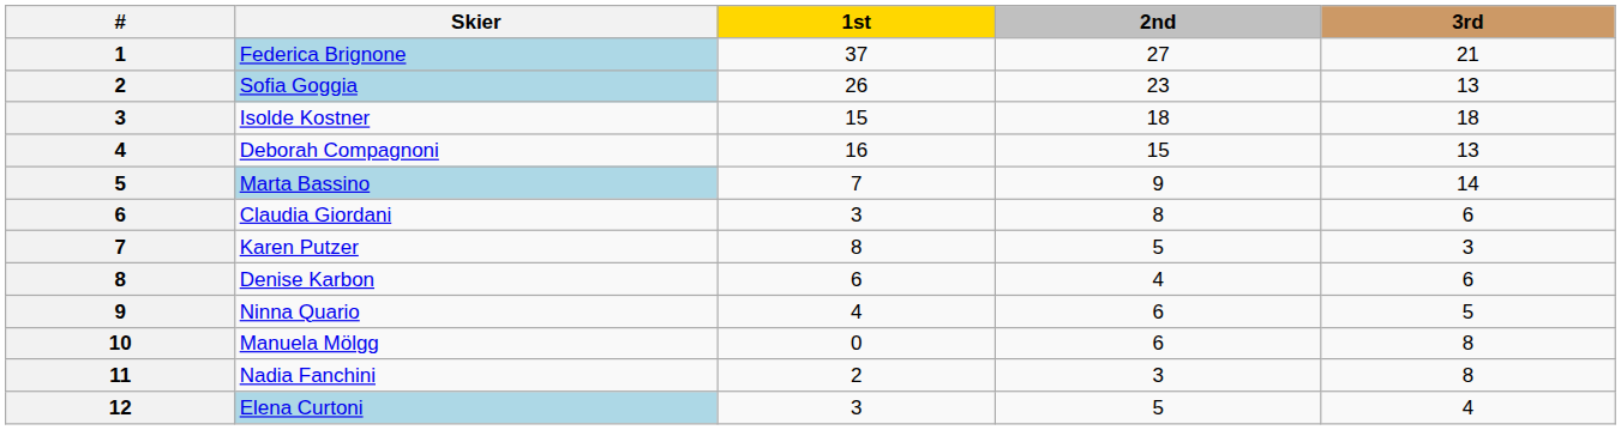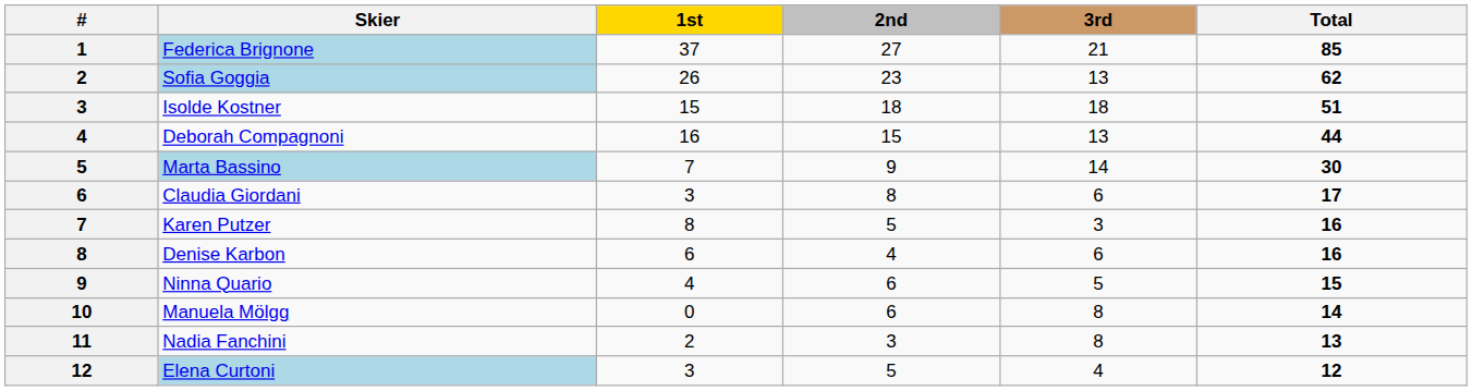 <table class="wikitable" width=90% style="font-size:90%; text-align:center;">
 <tr>
 <th>#</th>
 <th style=width:30%>Skier</th>
 <th style=background:gold; width:8%>1st</th>
 <th style=background:silver; width:8%>2nd</th>
 <th style=background:#cc9966; width:8%>3rd</th>
+<th>Total</th>
 </tr>
 <tr>
 <th>1</th>
 <td bgcolor=lightblue  align=left><a href='#'>Federica Brignone</a></td>
 <td>37</td>
 <td>27</td>
 <td>21</td>
+<td><strong>85</strong></td>
 </tr>
 <tr>
 <th>2</th>
 <td bgcolor=lightblue align=left><a href='#'>Sofia Goggia</a></td>
 <td>26</td>
 <td>23</td>
 <td>13</td>
+<td><strong>62</strong></td>
 </tr>
 <tr>
 <th>3</th>
 <td align=left><a href='#'>Isolde Kostner</a></td>
 <td>15</td>
 <td>18</td>
 <td>18</td>
+<td><strong>51</strong></td>
 </tr>
 <tr>
 <th>4</th>
 <td align=left><a href='#'>Deborah Compagnoni</a></td>
 <td>16</td>
 <td>15</td>
 <td>13</td>
+<td><strong>44</strong></td>
 </tr>
 <tr>
 <th>5</th>
 <td bgcolor=lightblue align=left><a href='#'>Marta Bassino</a></td>
 <td>7</td>
 <td>9</td>
 <td>14</td>
+<td><strong>30</strong></td>
 </tr>
 <tr>
 <th>6</th>
 <td align=left><a href='#'>Claudia Giordani</a></td>
 <td>3</td>
 <td>8</td>
 <td>6</td>
+<td><strong>17</strong></td>
 </tr>
 <tr>
 <th>7</th>
 <td align=left><a href='#'>Karen Putzer</a></td>
 <td>8</td>
 <td>5</td>
 <td>3</td>
+<td><strong>16</strong></td>
 </tr>
 <tr>
 <th>8</th>
 <td align=left><a href='#'>Denise Karbon</a></td>
 <td>6</td>
 <td>4</td>
 <td>6</td>
+<td><strong>16</strong></td>
 </tr>
 <tr>
 <th>9</th>
 <td align=left><a href='#'>Ninna Quario</a></td>
 <td>4</td>
 <td>6</td>
 <td>5</td>
+<td><strong>15</strong></td>
 </tr>
 <tr>
 <th>10</th>
 <td align=left><a href='#'>Manuela Mölgg</a></td>
 <td>0</td>
 <td>6</td>
 <td>8</td>
+<td><strong>14</strong></td>
 </tr>
 <tr>
 <th>11</th>
 <td align=left><a href='#'>Nadia Fanchini</a></td>
 <td>2</td>
 <td>3</td>
 <td>8</td>
+<td><strong>13</strong></td>
 </tr>
 <tr>
 <th>12</th>
 <td bgcolor=lightblue align=left><a href='#'>Elena Curtoni</a></td>
 <td>3</td>
 <td>5</td>
 <td>4</td>
+<td><strong>12</strong></td>
 </tr>
 </table>
